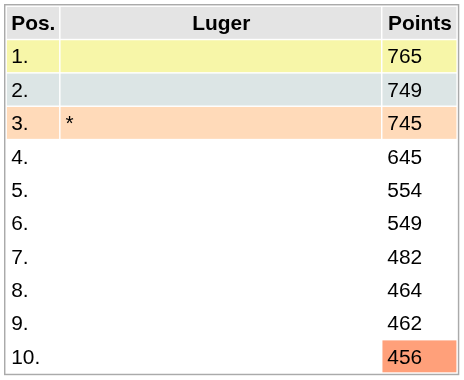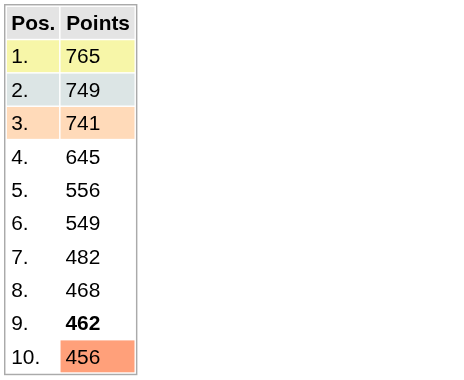 <table cellspacing="1" cellpadding="3" style="border:1px solid #aaa; font-size:90%;">
 <tr style="background:#e4e4e4;">
 <th style="width:10px;">Pos.</th>
-<th style="width:215px;">Luger</th>
 <th style="width:45px;">Points</th>
 </tr>
 <tr style="background:#f7f6a8;">
 <td>1.</td>
-<td align="left"><strong></strong></td>
 <td>765</td>
 </tr>
 <tr style="background:#dce5e5;">
 <td>2.</td>
-<td align="left"></td>
 <td>749</td>
 </tr>
 <tr style="background:#ffdab9;">
 <td>3.</td>
-<td align="left">*</td>
-<td>745</td>
+<td>741</td>
 </tr>
 <tr>
 <td>4.</td>
-<td align="left"></td>
 <td>645</td>
 </tr>
 <tr>
 <td>5.</td>
-<td align="left"></td>
-<td>554</td>
+<td>556</td>
 </tr>
 <tr>
 <td>6.</td>
-<td align="left"></td>
 <td>549</td>
 </tr>
 <tr>
 <td>7.</td>
-<td align="left"></td>
 <td>482</td>
 </tr>
 <tr>
 <td>8.</td>
-<td align="left"></td>
-<td>464</td>
+<td>468</td>
 </tr>
 <tr>
 <td>9.</td>
-<td align="left"></td>
-<td>462</td>
+<td><strong>462</strong></td>
 </tr>
 <tr>
 <td>10.</td>
-<td align="left"></td>
 <td style="background: lightsalmon;">456</td>
 </tr>
 </table>
